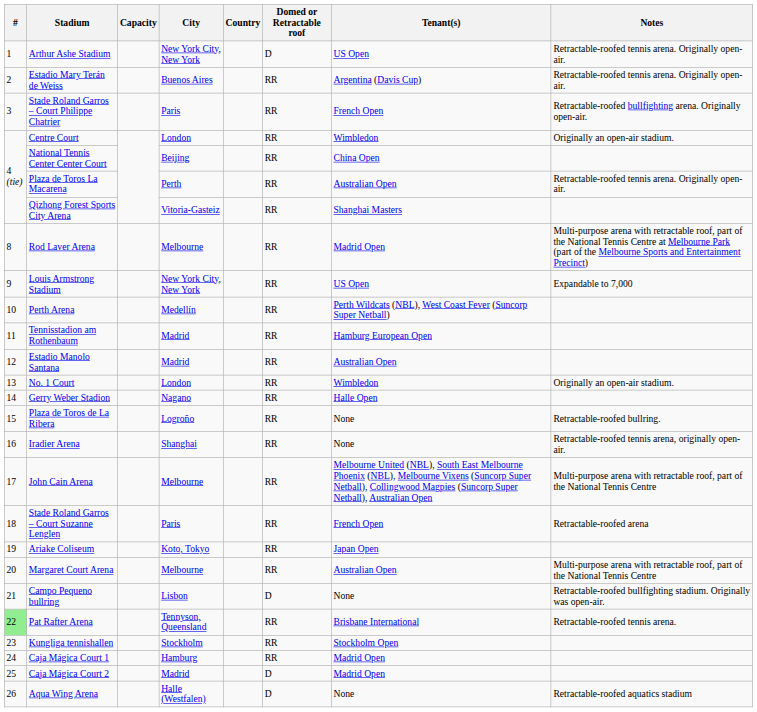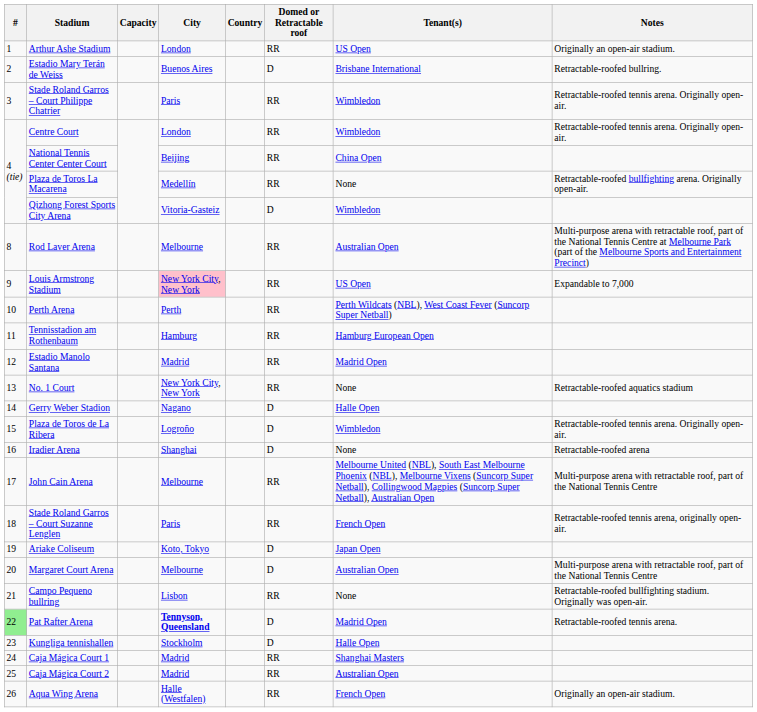 <table class="wikitable sortable">
 <tr>
 <th>#</th>
 <th>Stadium</th>
 <th>Capacity</th>
 <th>City</th>
 <th>Country</th>
 <th>Domed or Retractable roof</th>
 <th>Tenant(s)</th>
 <th class="unsortable">Notes</th>
 </tr>
 <tr>
 <td>1</td>
 <td><a href='#'>Arthur Ashe Stadium</a></td>
 <td></td>
-<td><a href='#'>New York City</a>, <a href='#'>New York</a></td>
+<td><a href='#'>London</a></td>
 <td></td>
-<td>D</td>
+<td>RR</td>
 <td><a href='#'>US Open</a></td>
-<td>Retractable-roofed tennis arena. Originally open-air.</td>
+<td>Originally an open-air stadium.</td>
 </tr>
 <tr>
 <td>2</td>
 <td><a href='#'>Estadio Mary Terán de Weiss</a></td>
 <td></td>
 <td><a href='#'>Buenos Aires</a></td>
 <td></td>
-<td>RR</td>
-<td><a href='#'>Argentina</a> (<a href='#'>Davis Cup</a>)</td>
-<td>Retractable-roofed tennis arena. Originally open-air.</td>
+<td>D</td>
+<td><a href='#'>Brisbane International</a></td>
+<td>Retractable-roofed bullring.</td>
 </tr>
 <tr>
 <td>3</td>
 <td><a href='#'>Stade Roland Garros – Court Philippe Chatrier</a></td>
 <td></td>
 <td><a href='#'>Paris</a></td>
 <td></td>
 <td>RR</td>
-<td><a href='#'>French Open</a></td>
-<td>Retractable-roofed <a href='#'>bullfighting</a> arena. Originally open-air.</td>
+<td><a href='#'>Wimbledon</a></td>
+<td>Retractable-roofed tennis arena. Originally open-air.</td>
 </tr>
 <tr>
 <td rowspan=4>4 <em>(tie)</em></td>
 <td><a href='#'>Centre Court</a></td>
 <td rowspan="4"></td>
 <td><a href='#'>London</a></td>
 <td></td>
 <td>RR</td>
 <td><a href='#'>Wimbledon</a></td>
-<td>Originally an open-air stadium.</td>
+<td>Retractable-roofed tennis arena. Originally open-air.</td>
 </tr>
 <tr>
 <td><a href='#'>National Tennis Center Center Court</a></td>
 <td><a href='#'>Beijing</a></td>
 <td></td>
 <td>RR</td>
 <td><a href='#'>China Open</a></td>
 <td></td>
 </tr>
 <tr>
 <td><a href='#'>Plaza de Toros La Macarena</a></td>
-<td><a href='#'>Perth</a></td>
+<td><a href='#'>Medellín</a></td>
 <td></td>
 <td>RR</td>
-<td><a href='#'>Australian Open</a></td>
-<td>Retractable-roofed tennis arena. Originally open-air.</td>
+<td>None</td>
+<td>Retractable-roofed <a href='#'>bullfighting</a> arena. Originally open-air.</td>
 </tr>
 <tr>
 <td><a href='#'>Qizhong Forest Sports City Arena</a></td>
 <td><a href='#'>Vitoria-Gasteiz</a></td>
 <td></td>
-<td>RR</td>
-<td><a href='#'>Shanghai Masters</a></td>
+<td>D</td>
+<td><a href='#'>Wimbledon</a></td>
 <td></td>
 </tr>
 <tr>
 <td>8</td>
 <td><a href='#'>Rod Laver Arena</a></td>
 <td></td>
 <td><a href='#'>Melbourne</a></td>
 <td></td>
 <td>RR</td>
-<td><a href='#'>Madrid Open</a></td>
+<td><a href='#'>Australian Open</a></td>
 <td>Multi-purpose arena with retractable roof, part of the National Tennis Centre at <a href='#'>Melbourne Park</a> (part of the <a href='#'>Melbourne Sports and Entertainment Precinct</a>)</td>
 </tr>
 <tr>
 <td>9</td>
 <td><a href='#'>Louis Armstrong Stadium</a></td>
 <td></td>
-<td><a href='#'>New York City</a>, <a href='#'>New York</a></td>
+<td style="background: pink;"><a href='#'>New York City</a>, <a href='#'>New York</a></td>
 <td></td>
 <td>RR</td>
 <td><a href='#'>US Open</a></td>
 <td>Expandable to 7,000</td>
 </tr>
 <tr>
 <td>10</td>
 <td><a href='#'>Perth Arena</a></td>
 <td></td>
-<td><a href='#'>Medellín</a></td>
+<td><a href='#'>Perth</a></td>
 <td></td>
 <td>RR</td>
 <td><a href='#'>Perth Wildcats</a> (<a href='#'>NBL</a>), <a href='#'>West Coast Fever</a> (<a href='#'>Suncorp Super Netball</a>)</td>
 <td></td>
 </tr>
 <tr>
 <td>11</td>
 <td><a href='#'>Tennisstadion am Rothenbaum</a></td>
 <td></td>
-<td><a href='#'>Madrid</a></td>
+<td><a href='#'>Hamburg</a></td>
 <td></td>
 <td>RR</td>
 <td><a href='#'>Hamburg European Open</a></td>
 <td></td>
 </tr>
 <tr>
 <td>12</td>
 <td><a href='#'>Estadio Manolo Santana</a></td>
 <td></td>
 <td><a href='#'>Madrid</a></td>
 <td></td>
 <td>RR</td>
-<td><a href='#'>Australian Open</a></td>
+<td><a href='#'>Madrid Open</a></td>
 <td></td>
 </tr>
 <tr>
 <td>13</td>
 <td><a href='#'>No. 1 Court</a></td>
 <td></td>
-<td><a href='#'>London</a></td>
+<td><a href='#'>New York City</a>, <a href='#'>New York</a></td>
 <td></td>
 <td>RR</td>
-<td><a href='#'>Wimbledon</a></td>
-<td>Originally an open-air stadium.</td>
+<td>None</td>
+<td>Retractable-roofed aquatics stadium</td>
 </tr>
 <tr>
 <td>14</td>
 <td><a href='#'>Gerry Weber Stadion</a></td>
 <td></td>
 <td><a href='#'>Nagano</a></td>
 <td></td>
-<td>RR</td>
+<td>D</td>
 <td><a href='#'>Halle Open</a></td>
 <td></td>
 </tr>
 <tr>
 <td>15</td>
 <td><a href='#'>Plaza de Toros de La Ribera</a></td>
 <td></td>
 <td><a href='#'>Logroño</a></td>
 <td></td>
-<td>RR</td>
-<td>None</td>
-<td>Retractable-roofed bullring.</td>
+<td>D</td>
+<td><a href='#'>Wimbledon</a></td>
+<td>Retractable-roofed tennis arena. Originally open-air.</td>
 </tr>
 <tr>
 <td>16</td>
 <td><a href='#'>Iradier Arena</a></td>
 <td></td>
 <td><a href='#'>Shanghai</a></td>
 <td></td>
-<td>RR</td>
+<td>D</td>
 <td>None</td>
-<td>Retractable-roofed tennis arena, originally open-air.</td>
+<td>Retractable-roofed arena</td>
 </tr>
 <tr>
 <td>17</td>
 <td><a href='#'>John Cain Arena</a></td>
 <td></td>
 <td><a href='#'>Melbourne</a></td>
 <td></td>
 <td>RR</td>
 <td><a href='#'>Melbourne United</a> (<a href='#'>NBL</a>), <a href='#'>South East Melbourne Phoenix</a> (<a href='#'>NBL</a>), <a href='#'>Melbourne Vixens</a> (<a href='#'>Suncorp Super Netball</a>), <a href='#'>Collingwood Magpies</a> (<a href='#'>Suncorp Super Netball</a>), <a href='#'>Australian Open</a></td>
 <td>Multi-purpose arena with retractable roof, part of the National Tennis Centre</td>
 </tr>
 <tr>
 <td>18</td>
 <td><a href='#'>Stade Roland Garros – Court Suzanne Lenglen</a></td>
 <td></td>
 <td><a href='#'>Paris</a></td>
 <td></td>
 <td>RR</td>
 <td><a href='#'>French Open</a></td>
-<td>Retractable-roofed arena</td>
+<td>Retractable-roofed tennis arena, originally open-air.</td>
 </tr>
 <tr>
 <td>19</td>
 <td><a href='#'>Ariake Coliseum</a></td>
 <td></td>
 <td><a href='#'>Koto, Tokyo</a></td>
 <td></td>
-<td>RR</td>
+<td>D</td>
 <td><a href='#'>Japan Open</a></td>
 <td></td>
 </tr>
 <tr>
 <td>20</td>
 <td><a href='#'>Margaret Court Arena</a></td>
 <td></td>
 <td><a href='#'>Melbourne</a></td>
 <td></td>
-<td>RR </td>
+<td>D</td>
 <td><a href='#'>Australian Open</a></td>
 <td>Multi-purpose arena with retractable roof, part of the National Tennis Centre</td>
 </tr>
 <tr>
 <td>21</td>
 <td><a href='#'>Campo Pequeno bullring</a></td>
 <td></td>
 <td><a href='#'>Lisbon</a></td>
 <td></td>
-<td>D</td>
+<td>RR</td>
 <td>None</td>
 <td>Retractable-roofed bullfighting stadium. Originally was open-air.</td>
 </tr>
 <tr>
 <td style="background: lightgreen;">22</td>
 <td><a href='#'>Pat Rafter Arena</a></td>
 <td></td>
-<td><a href='#'>Tennyson, Queensland</a></td>
+<td><strong><a href='#'>Tennyson, Queensland</a></strong></td>
 <td></td>
-<td>RR</td>
-<td><a href='#'>Brisbane International</a></td>
+<td>D</td>
+<td><a href='#'>Madrid Open</a></td>
 <td>Retractable-roofed tennis arena.</td>
 </tr>
 <tr>
 <td>23</td>
 <td><a href='#'>Kungliga tennishallen</a></td>
 <td></td>
 <td><a href='#'>Stockholm</a></td>
 <td></td>
-<td>RR</td>
-<td><a href='#'>Stockholm Open</a></td>
+<td>D</td>
+<td><a href='#'>Halle Open</a></td>
 <td></td>
 </tr>
 <tr>
 <td>24</td>
 <td><a href='#'>Caja Mágica Court 1</a></td>
 <td></td>
-<td><a href='#'>Hamburg</a></td>
+<td><a href='#'>Madrid</a></td>
 <td></td>
 <td>RR</td>
-<td><a href='#'>Madrid Open</a></td>
+<td><a href='#'>Shanghai Masters</a></td>
 <td></td>
 </tr>
 <tr>
 <td>25</td>
 <td><a href='#'>Caja Mágica Court 2</a></td>
 <td></td>
 <td><a href='#'>Madrid</a></td>
 <td></td>
-<td>D</td>
-<td><a href='#'>Madrid Open</a></td>
+<td>RR</td>
+<td><a href='#'>Australian Open</a></td>
 <td></td>
 </tr>
 <tr>
 <td>26</td>
 <td><a href='#'>Aqua Wing Arena</a></td>
 <td></td>
 <td><a href='#'>Halle (Westfalen)</a></td>
 <td></td>
-<td>D</td>
-<td>None</td>
-<td>Retractable-roofed aquatics stadium</td>
+<td>RR</td>
+<td><a href='#'>French Open</a></td>
+<td>Originally an open-air stadium.</td>
 </tr>
 </table>
